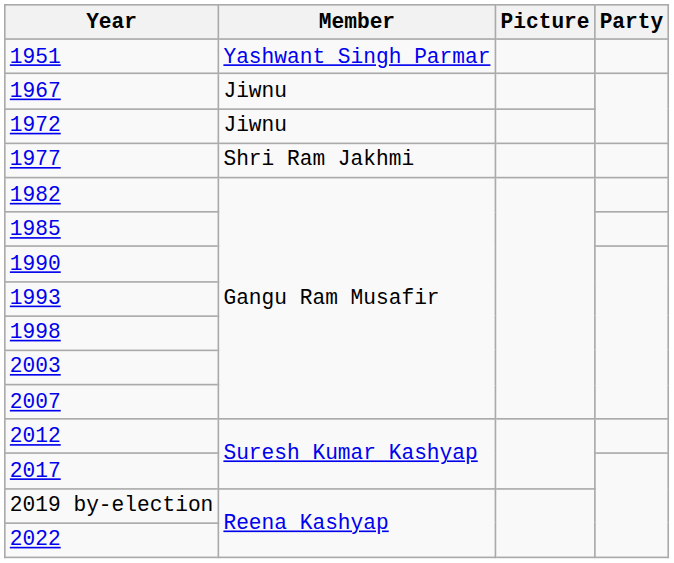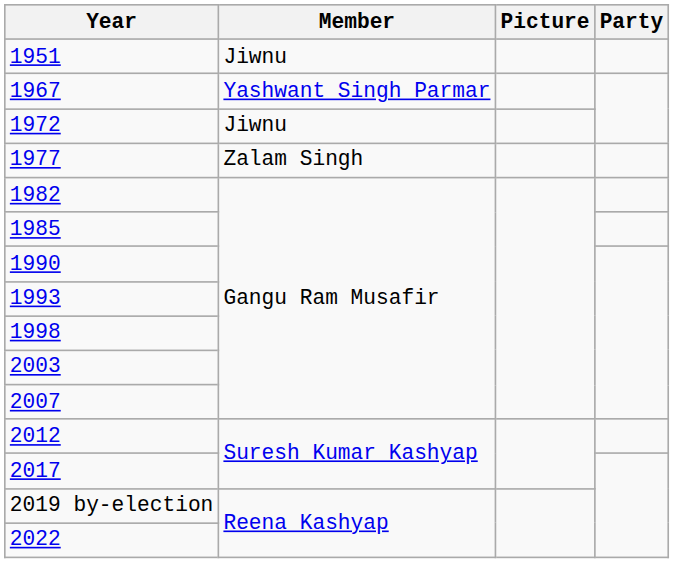 <table class="wikitable sortable">
 <tr>
 <th>Year</th>
 <th>Member</th>
 <th>Picture</th>
 <th colspan="2">Party</th>
 </tr>
 <tr>
 <td><a href='#'>1951</a></td>
-<td><a href='#'>Yashwant Singh Parmar</a></td>
+<td>Jiwnu</td>
 <td></td>
 <td></td>
 </tr>
 <tr>
 <td><a href='#'>1967</a></td>
-<td>Jiwnu</td>
+<td><a href='#'>Yashwant Singh Parmar</a></td>
 <td></td>
 </tr>
 <tr>
 <td><a href='#'>1972</a></td>
 <td>Jiwnu</td>
 <td></td>
 </tr>
 <tr>
 <td><a href='#'>1977</a></td>
-<td>Shri Ram Jakhmi</td>
+<td>Zalam Singh</td>
 <td></td>
 <td></td>
 </tr>
 <tr>
 <td><a href='#'>1982</a></td>
 <td rowspan=7>Gangu Ram Musafir</td>
 <td rowspan=7></td>
 <td></td>
 </tr>
 <tr>
 <td><a href='#'>1985</a></td>
 <td></td>
 </tr>
 <tr>
 <td><a href='#'>1990</a></td>
 </tr>
 <tr>
 <td><a href='#'>1993</a></td>
 </tr>
 <tr>
 <td><a href='#'>1998</a></td>
 </tr>
 <tr>
 <td><a href='#'>2003</a></td>
 </tr>
 <tr>
 <td><a href='#'>2007</a></td>
 </tr>
 <tr>
 <td><a href='#'>2012</a></td>
 <td rowspan=2><a href='#'>Suresh Kumar Kashyap</a></td>
 <td rowspan=2></td>
 <td></td>
 </tr>
 <tr>
 <td><a href='#'>2017</a></td>
 </tr>
 <tr>
 <td>2019 by-election</td>
 <td rowspan=2><a href='#'>Reena Kashyap</a></td>
 <td rowspan=2></td>
 </tr>
 <tr>
 <td><a href='#'>2022</a></td>
 </tr>
 </table>
